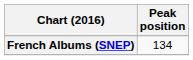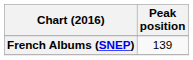 <table class="wikitable sortable plainrowheaders" style="text-align:center">
 <tr>
 <th scope="col">Chart (2016)</th>
 <th scope="col">Peak<br> position</th>
 </tr>
 <tr>
 </tr>
 <tr>
 </tr>
 <tr>
 </tr>
 <tr>
 </tr>
 <tr>
 </tr>
 <tr>
 <th scope="row">French Albums (<a href='#'>SNEP</a>)</th>
-<td>134</td>
+<td>139</td>
 </tr>
 <tr>
 </tr>
 <tr>
 </tr>
 <tr>
 </tr>
 <tr>
 </tr>
 <tr>
 </tr>
 <tr>
 </tr>
 <tr>
 </tr>
 <tr>
 </tr>
 <tr>
 </tr>
 <tr>
 </tr>
 <tr>
 </tr>
 </table>
